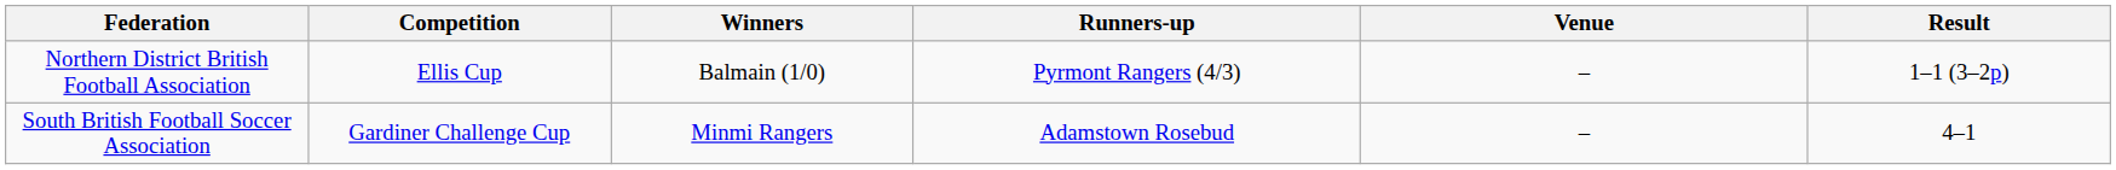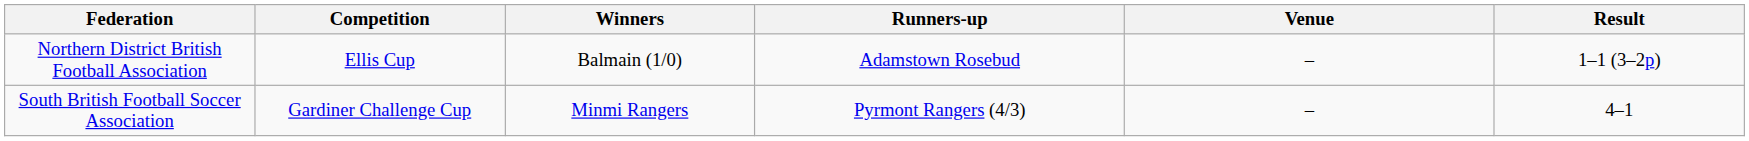 <table class="wikitable" width="75%">
 <tr>
 <th style="width:10em">Federation</th>
 <th style="width:10em">Competition</th>
 <th style="width:10em">Winners</th>
 <th style="width:15em">Runners-up</th>
 <th style="width:15em">Venue</th>
 <th style="width:10em">Result</th>
 </tr>
 <tr>
 <td align="center"><a href='#'>Northern District British Football Association</a></td>
 <td align="center"><a href='#'>Ellis Cup</a></td>
 <td align="center">Balmain (1/0)</td>
-<td align="center"><a href='#'>Pyrmont Rangers</a> (4/3)</td>
+<td align="center"><a href='#'>Adamstown Rosebud</a></td>
 <td align="center">–</td>
 <td align="center">1–1 (3–2<a href='#'>p</a>)</td>
 </tr>
 <tr>
 <td align="center"><a href='#'>South British Football Soccer Association</a></td>
 <td align="center"><a href='#'>Gardiner Challenge Cup</a></td>
 <td align="center"><a href='#'>Minmi Rangers</a></td>
-<td align="center"><a href='#'>Adamstown Rosebud</a></td>
+<td align="center"><a href='#'>Pyrmont Rangers</a> (4/3)</td>
 <td align="center">–</td>
 <td align="center">4–1</td>
 </tr>
 </table>
